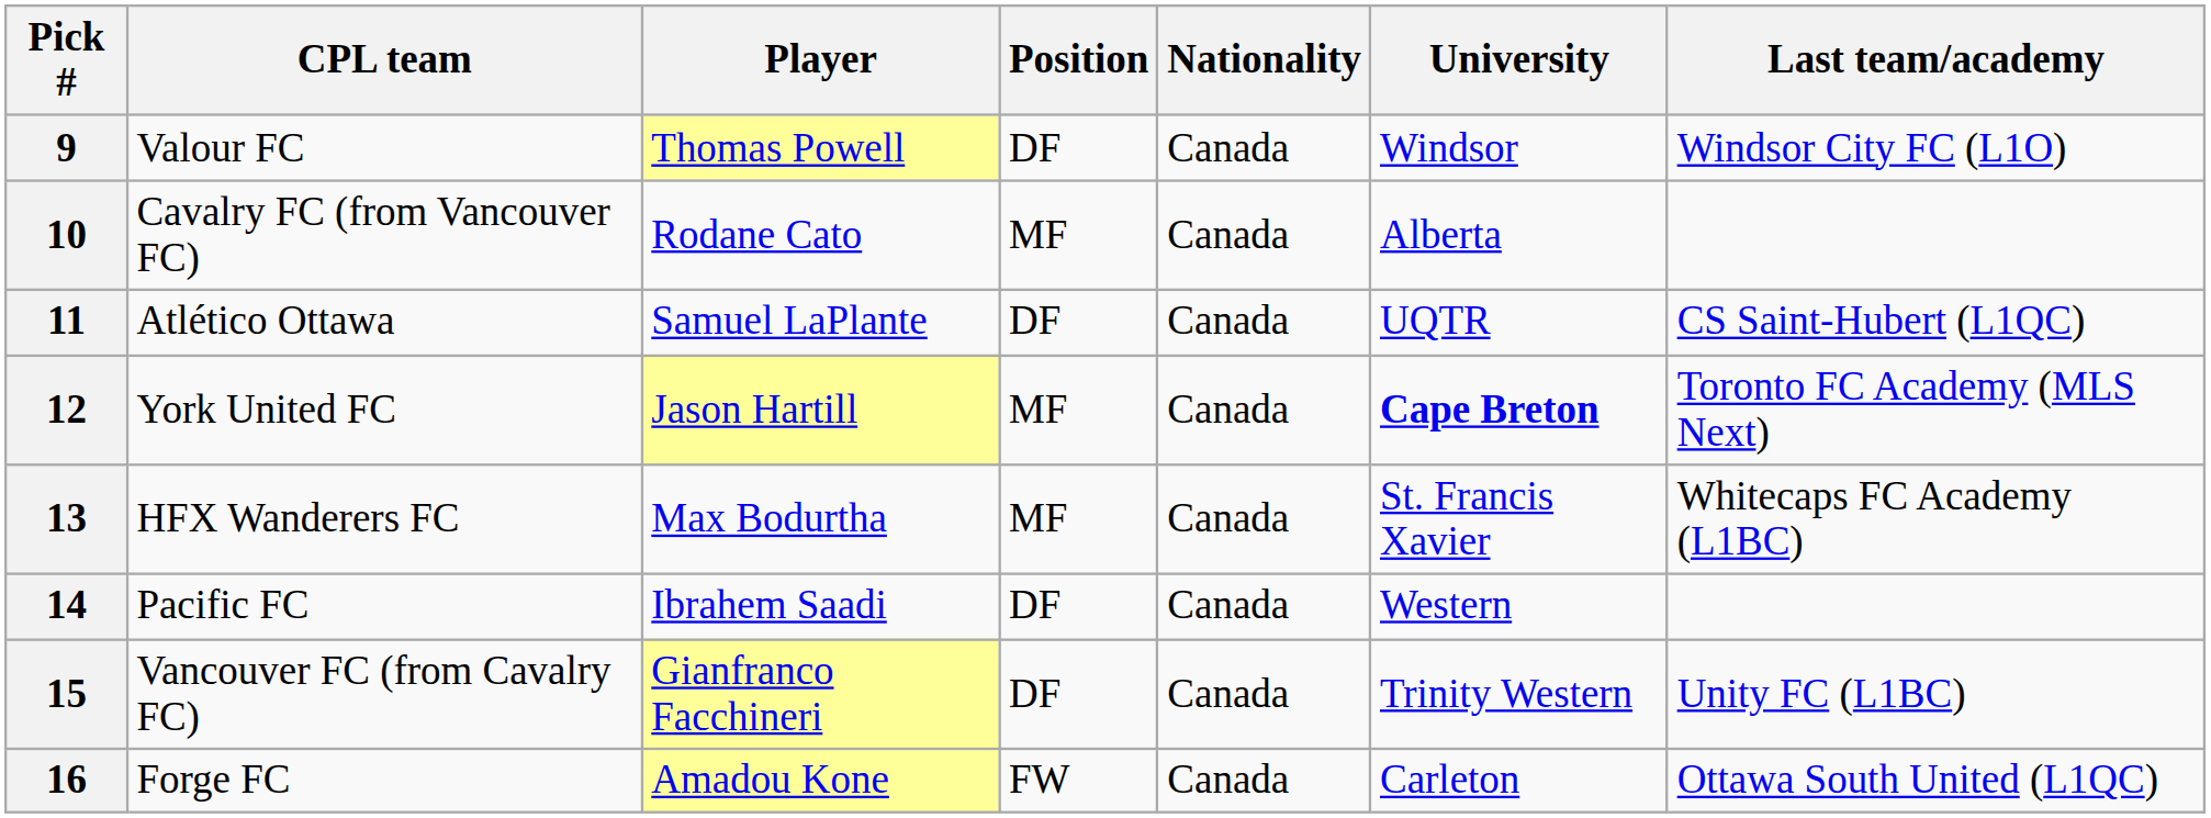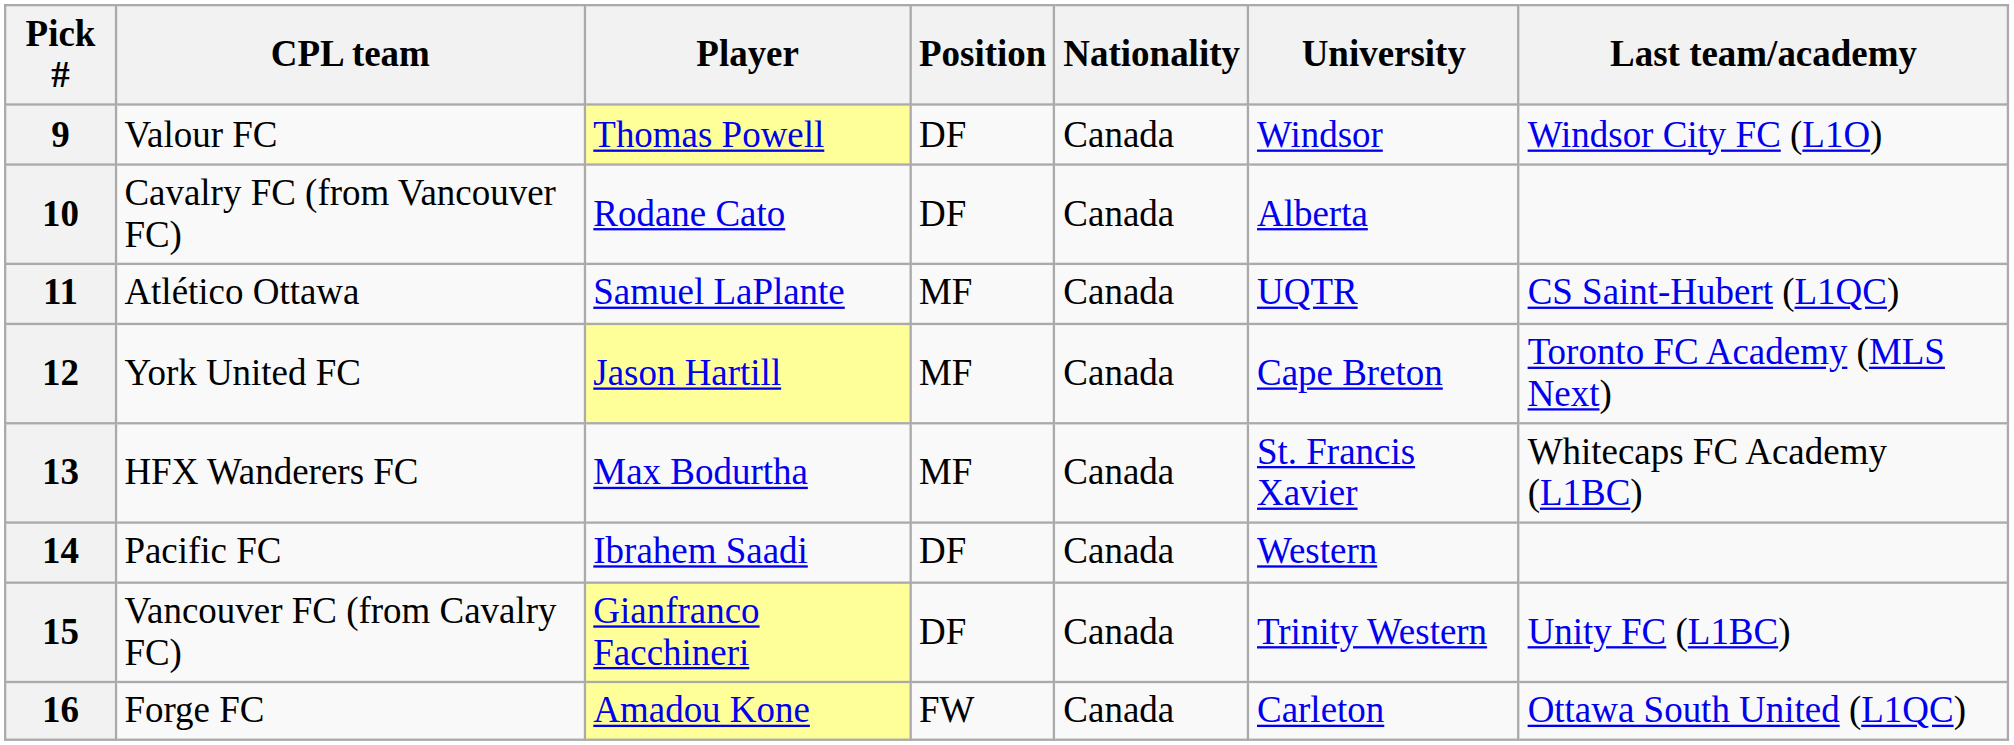 <table class="wikitable">
 <tr>
 <th>Pick #</th>
 <th>CPL team</th>
 <th>Player</th>
 <th>Position</th>
 <th>Nationality</th>
 <th>University</th>
 <th>Last team/academy</th>
 </tr>
 <tr>
 <th>9</th>
 <td>Valour FC</td>
 <td bgcolor="#FFFF99"><a href='#'>Thomas Powell</a></td>
 <td>DF</td>
 <td> Canada</td>
 <td><a href='#'>Windsor</a></td>
 <td><a href='#'>Windsor City FC</a> (<a href='#'>L1O</a>)</td>
 </tr>
 <tr>
 <th>10</th>
 <td>Cavalry FC (from Vancouver FC)</td>
 <td><a href='#'>Rodane Cato</a></td>
-<td>MF</td>
+<td>DF</td>
 <td> Canada</td>
 <td><a href='#'>Alberta</a></td>
 <td></td>
 </tr>
 <tr>
 <th>11</th>
 <td>Atlético Ottawa</td>
 <td><a href='#'>Samuel LaPlante</a></td>
-<td>DF</td>
+<td>MF</td>
 <td> Canada</td>
 <td><a href='#'>UQTR</a></td>
 <td><a href='#'>CS Saint-Hubert</a> (<a href='#'>L1QC</a>)</td>
 </tr>
 <tr>
 <th>12</th>
 <td>York United FC</td>
 <td bgcolor="#FFFF99"><a href='#'>Jason Hartill</a></td>
 <td>MF</td>
 <td> Canada</td>
-<td><strong><a href='#'>Cape Breton</a></strong></td>
+<td><a href='#'>Cape Breton</a></td>
 <td><a href='#'>Toronto FC Academy</a> (<a href='#'>MLS Next</a>)</td>
 </tr>
 <tr>
 <th>13</th>
 <td>HFX Wanderers FC</td>
 <td><a href='#'>Max Bodurtha</a></td>
 <td>MF</td>
 <td> Canada</td>
 <td><a href='#'>St. Francis Xavier</a></td>
 <td>Whitecaps FC Academy (<a href='#'>L1BC</a>)</td>
 </tr>
 <tr>
 <th>14</th>
 <td>Pacific FC</td>
 <td><a href='#'>Ibrahem Saadi</a></td>
 <td>DF</td>
 <td> Canada</td>
 <td><a href='#'>Western</a></td>
 <td></td>
 </tr>
 <tr>
 <th>15</th>
 <td>Vancouver FC (from Cavalry FC)</td>
 <td bgcolor="#FFFF99"><a href='#'>Gianfranco Facchineri</a></td>
 <td>DF</td>
 <td> Canada</td>
 <td><a href='#'>Trinity Western</a></td>
 <td><a href='#'>Unity FC</a> (<a href='#'>L1BC</a>)</td>
 </tr>
 <tr>
 <th>16</th>
 <td>Forge FC</td>
 <td bgcolor="#FFFF99"><a href='#'>Amadou Kone</a></td>
 <td>FW</td>
 <td> Canada</td>
 <td><a href='#'>Carleton</a></td>
 <td><a href='#'>Ottawa South United</a> (<a href='#'>L1QC</a>)</td>
 </tr>
 </table>
